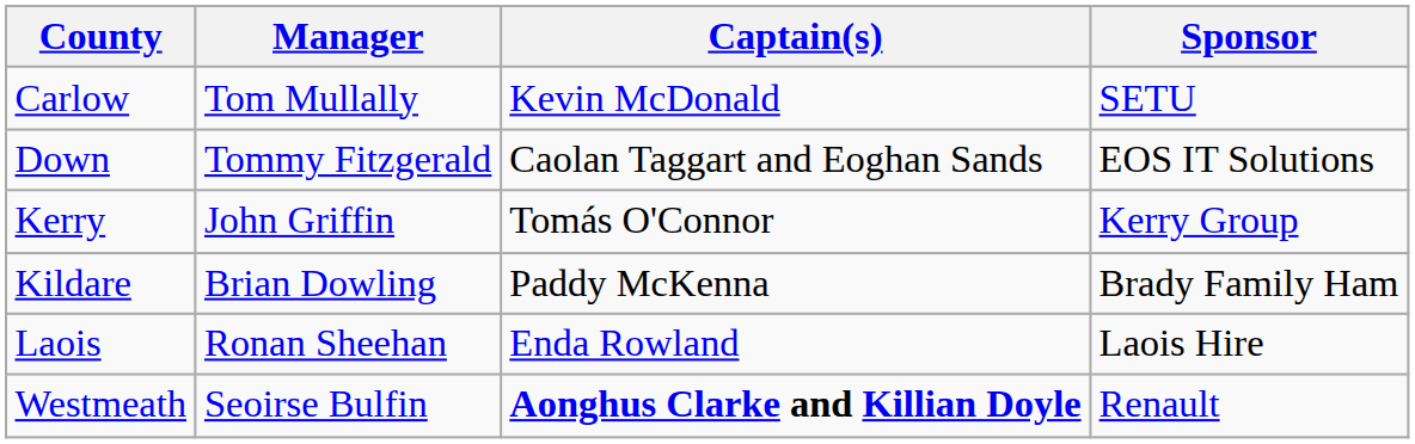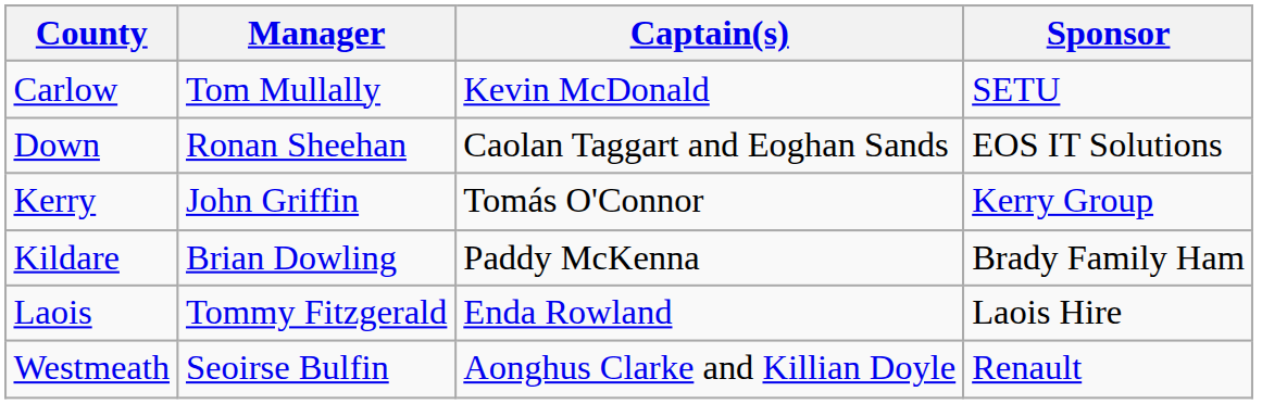 <table class="wikitable">
 <tr>
 <th><a href='#'>County</a></th>
 <th><a href='#'>Manager</a></th>
 <th><a href='#'>Captain(s)</a></th>
 <th><a href='#'>Sponsor</a></th>
 </tr>
 <tr>
 <td> <a href='#'>Carlow</a></td>
 <td><a href='#'>Tom Mullally</a></td>
 <td><a href='#'>Kevin McDonald</a></td>
 <td><a href='#'>SETU</a></td>
 </tr>
 <tr>
 <td> <a href='#'>Down</a></td>
-<td><a href='#'>Tommy Fitzgerald</a></td>
+<td><a href='#'>Ronan Sheehan</a></td>
 <td>Caolan Taggart and Eoghan Sands</td>
 <td>EOS IT Solutions</td>
 </tr>
 <tr>
 <td> <a href='#'>Kerry</a></td>
 <td><a href='#'>John Griffin</a></td>
 <td>Tomás O'Connor</td>
 <td><a href='#'>Kerry Group</a></td>
 </tr>
 <tr>
 <td> <a href='#'>Kildare</a></td>
 <td><a href='#'>Brian Dowling</a></td>
 <td>Paddy McKenna</td>
 <td>Brady Family Ham</td>
 </tr>
 <tr>
 <td> <a href='#'>Laois</a></td>
-<td><a href='#'>Ronan Sheehan</a></td>
+<td><a href='#'>Tommy Fitzgerald</a></td>
 <td><a href='#'>Enda Rowland</a></td>
 <td>Laois Hire</td>
 </tr>
 <tr>
 <td> <a href='#'>Westmeath</a></td>
 <td><a href='#'>Seoirse Bulfin</a></td>
-<td><strong><a href='#'>Aonghus Clarke</a> and <a href='#'>Killian Doyle</a></strong></td>
+<td><a href='#'>Aonghus Clarke</a> and <a href='#'>Killian Doyle</a></td>
 <td><a href='#'>Renault</a></td>
 </tr>
 </table>
